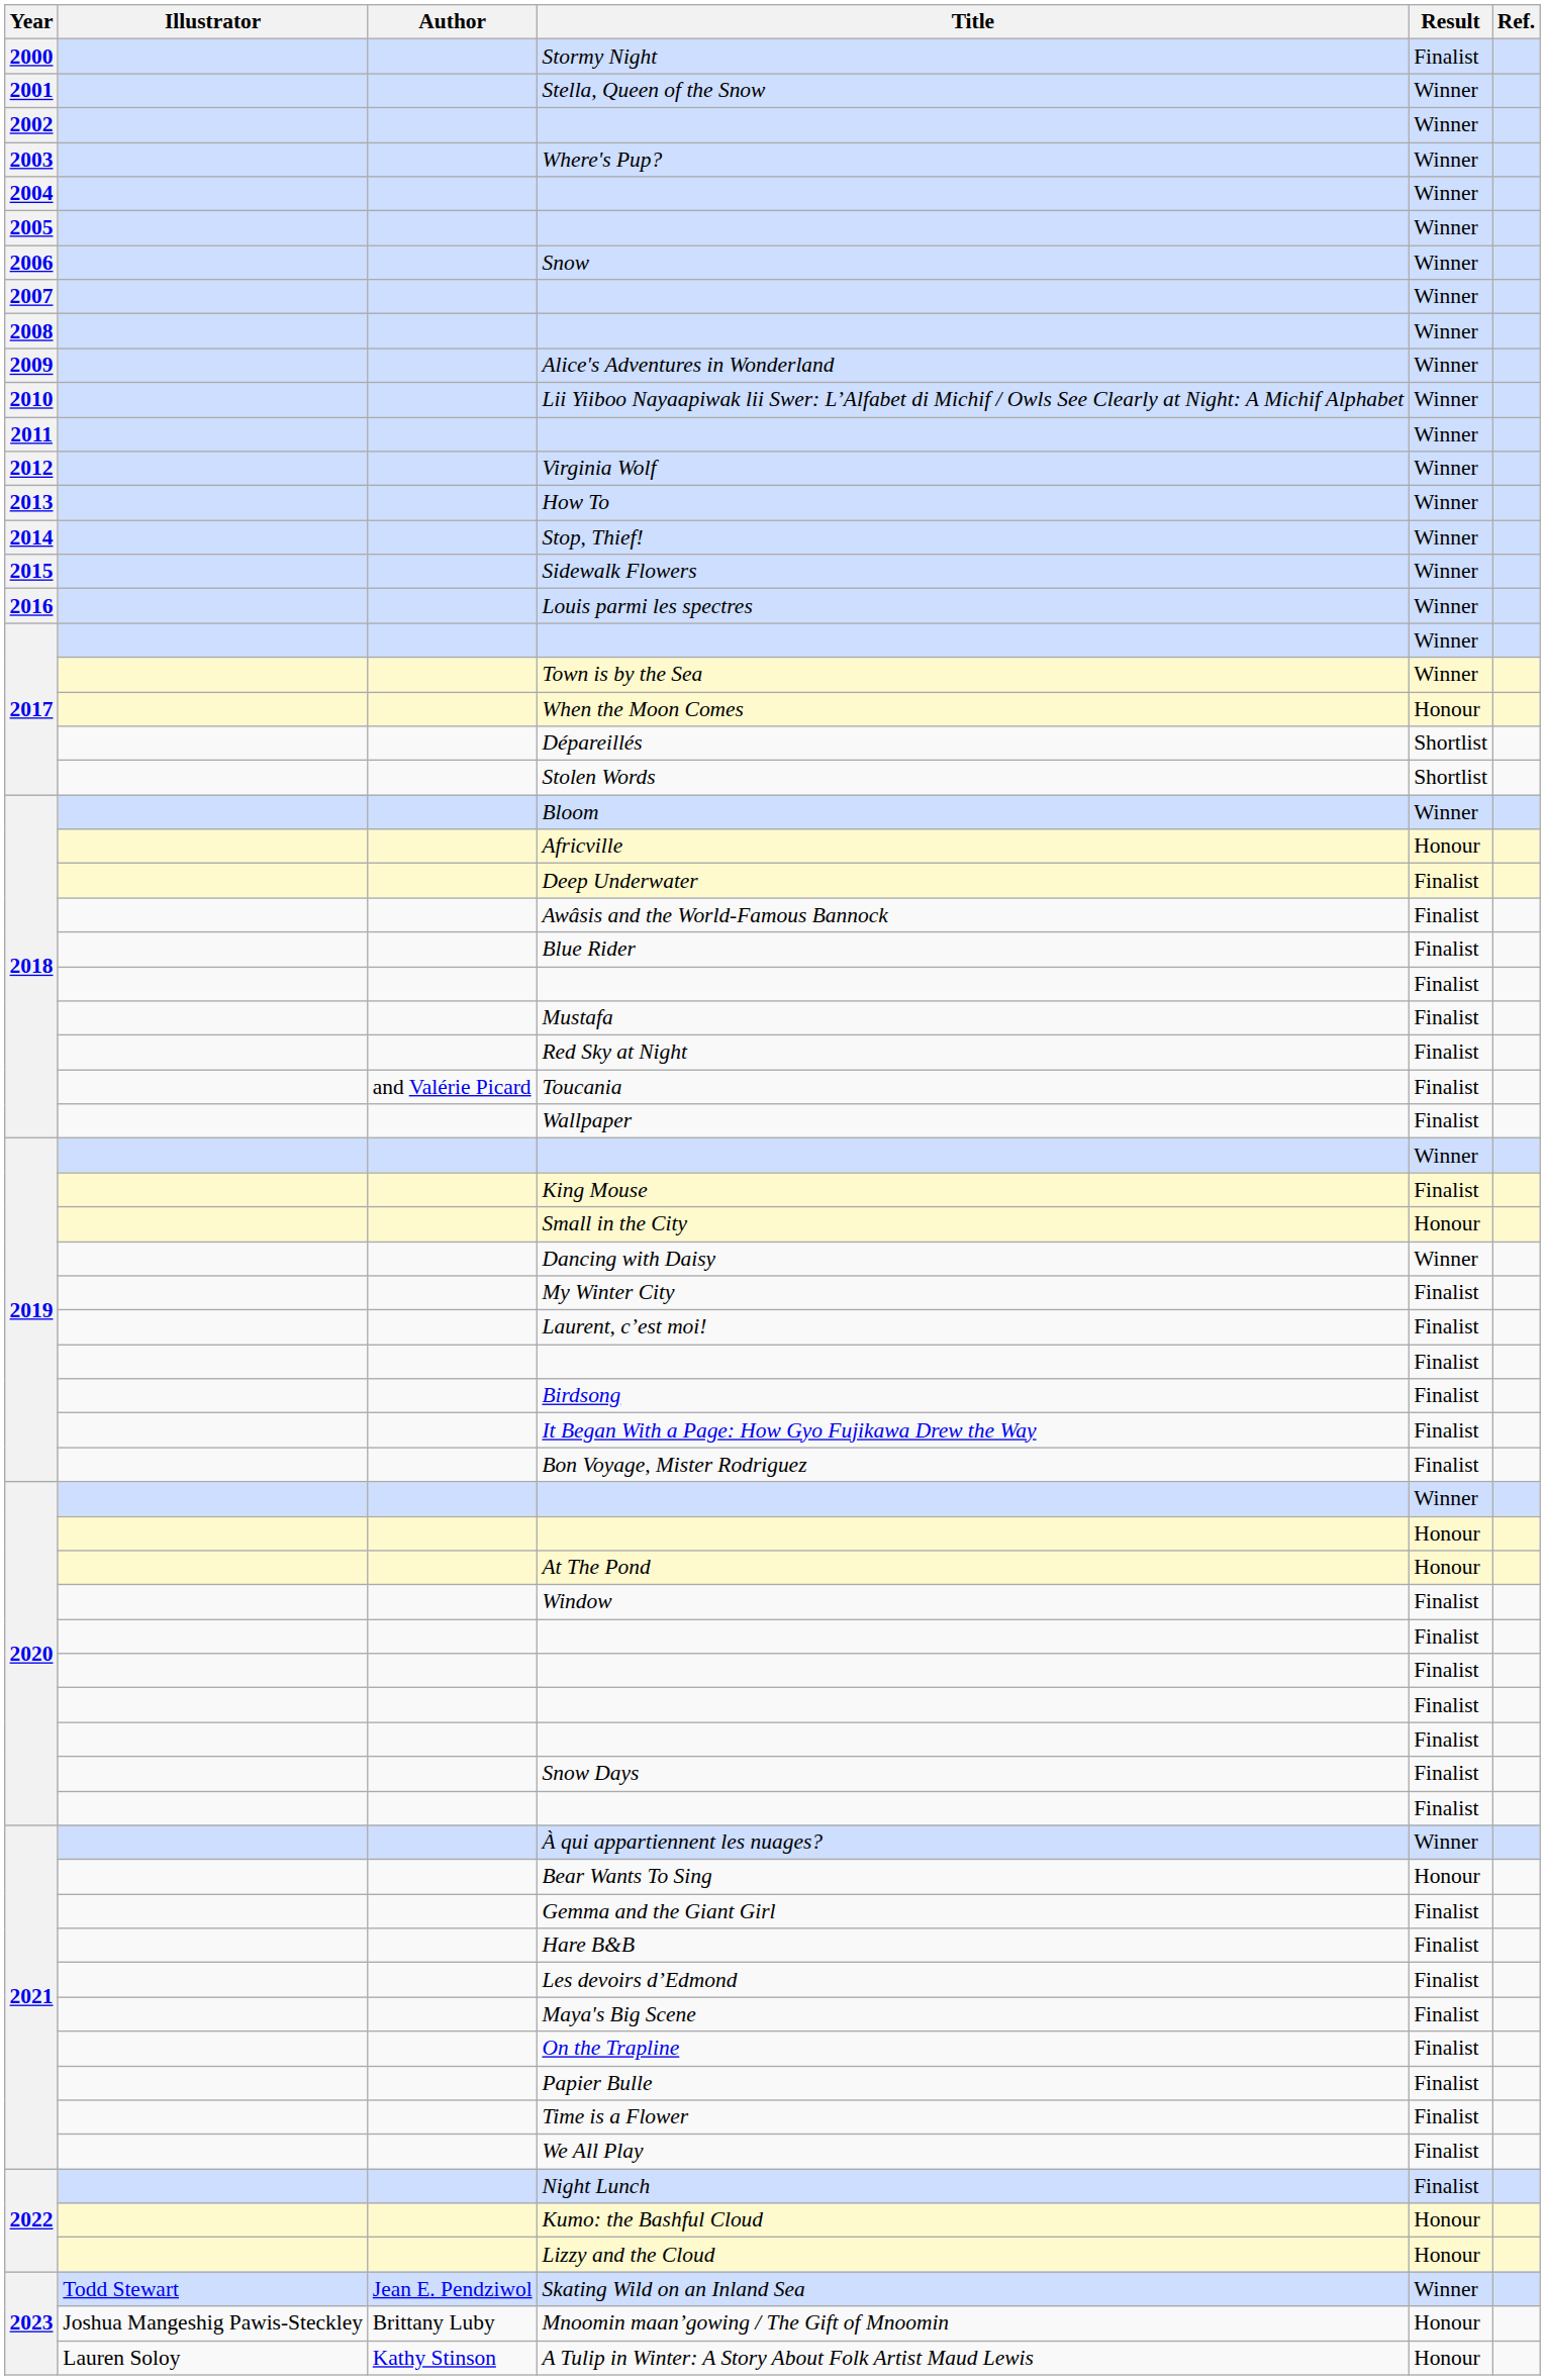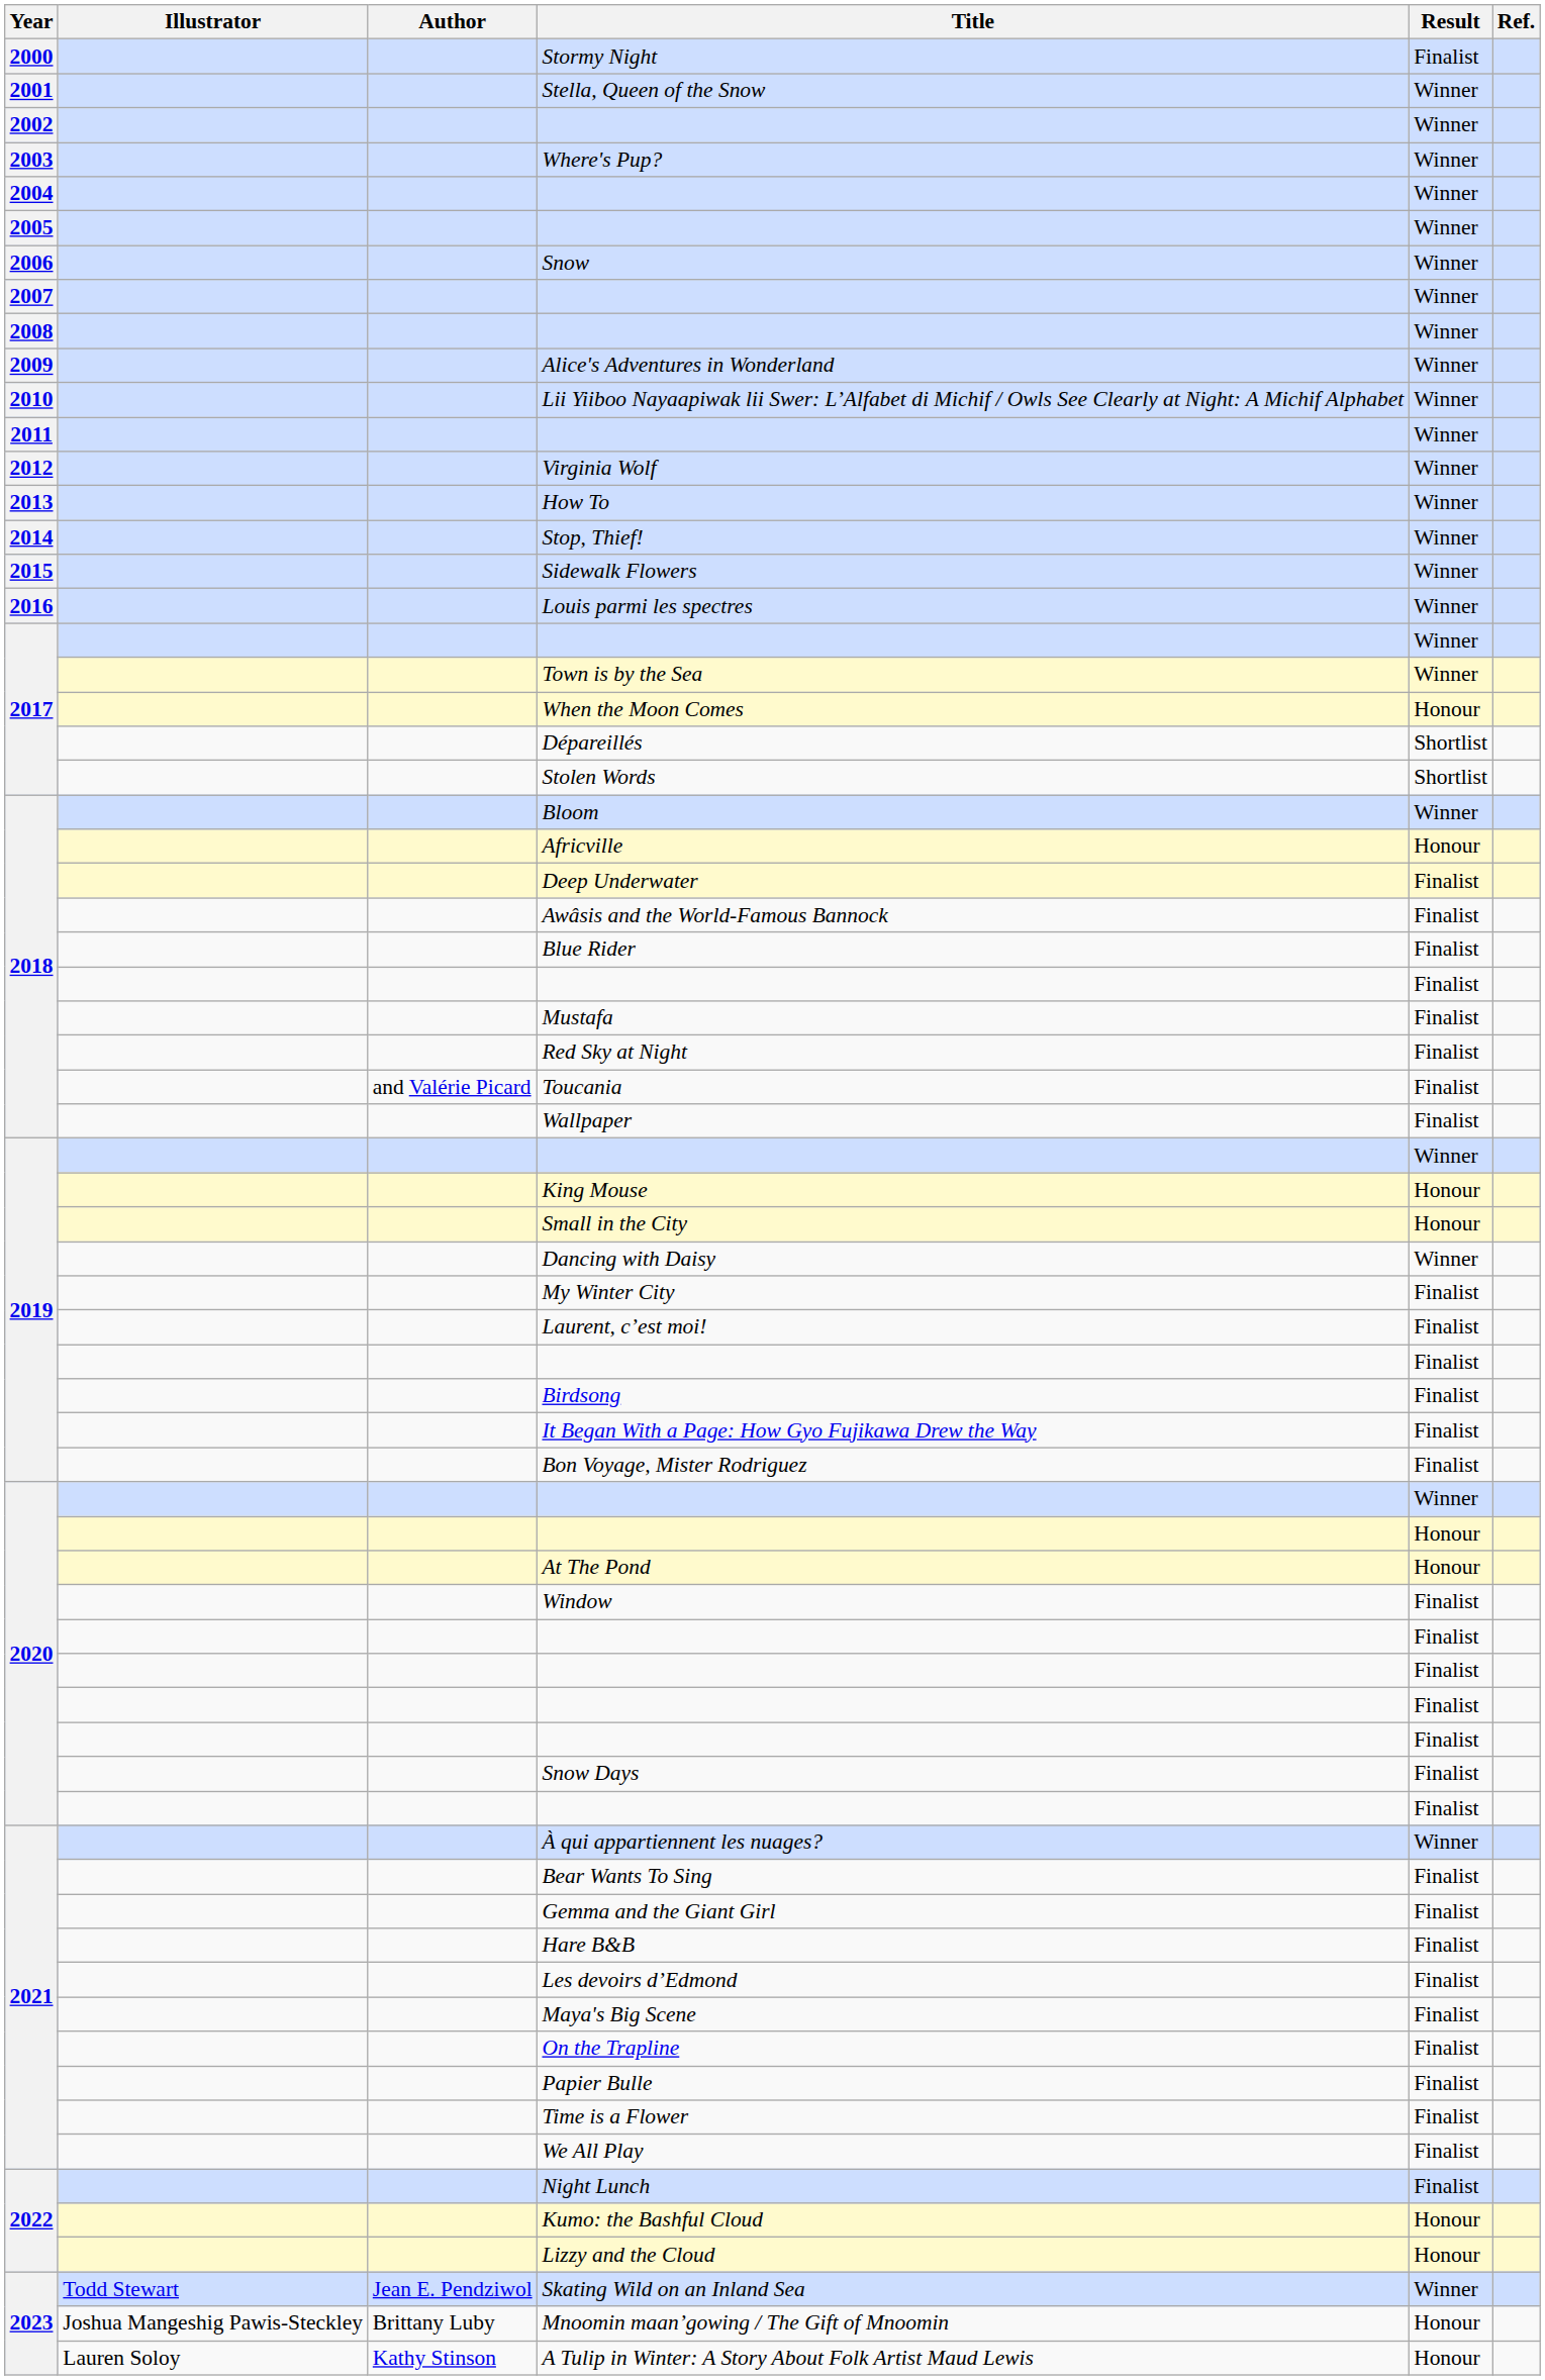 <table class="wikitable sortable mw-collapsible">
 <tr>
 <th>Year</th>
 <th>Illustrator</th>
 <th>Author</th>
 <th>Title</th>
 <th>Result</th>
 <th>Ref.</th>
 </tr>
 <tr style="background:#cddeff">
 <th><a href='#'>2000</a></th>
 <td></td>
 <td></td>
 <td><em>Stormy Night</em></td>
 <td>Finalist</td>
 <td></td>
 </tr>
 <tr style="background:#cddeff">
 <th><a href='#'>2001</a></th>
 <td></td>
 <td></td>
 <td><em>Stella, Queen of the Snow</em></td>
 <td>Winner</td>
 <td></td>
 </tr>
 <tr style="background:#cddeff">
 <th><a href='#'>2002</a></th>
 <td></td>
 <td></td>
 <td><em></em></td>
 <td>Winner</td>
 <td></td>
 </tr>
 <tr style="background:#cddeff">
 <th><a href='#'>2003</a></th>
 <td></td>
 <td></td>
 <td><em>Where's Pup?</em></td>
 <td>Winner</td>
 <td></td>
 </tr>
 <tr style="background:#cddeff">
 <th><a href='#'>2004</a></th>
 <td></td>
 <td></td>
 <td><em></em></td>
 <td>Winner</td>
 <td></td>
 </tr>
 <tr style="background:#cddeff">
 <th><a href='#'>2005</a></th>
 <td></td>
 <td></td>
 <td><em></em></td>
 <td>Winner</td>
 <td></td>
 </tr>
 <tr style="background:#cddeff">
 <th><a href='#'>2006</a></th>
 <td></td>
 <td></td>
 <td><em>Snow</em></td>
 <td>Winner</td>
 <td></td>
 </tr>
 <tr style="background:#cddeff">
 <th><a href='#'>2007</a></th>
 <td></td>
 <td></td>
 <td><em></em></td>
 <td>Winner</td>
 <td></td>
 </tr>
 <tr style="background:#cddeff">
 <th><a href='#'>2008</a></th>
 <td></td>
 <td></td>
 <td></td>
 <td>Winner</td>
 <td></td>
 </tr>
 <tr style="background:#cddeff">
 <th><a href='#'>2009</a></th>
 <td></td>
 <td></td>
 <td><em>Alice's Adventures in Wonderland</em></td>
 <td>Winner</td>
 <td></td>
 </tr>
 <tr style="background:#cddeff">
 <th><a href='#'>2010</a></th>
 <td></td>
 <td></td>
 <td><em>Lii Yiiboo Nayaapiwak lii Swer: L’Alfabet di Michif / Owls See Clearly at Night: A Michif Alphabet</em></td>
 <td>Winner</td>
 <td></td>
 </tr>
 <tr style="background:#cddeff">
 <th><a href='#'>2011</a></th>
 <td></td>
 <td></td>
 <td><em></em></td>
 <td>Winner</td>
 <td></td>
 </tr>
 <tr style="background:#cddeff">
 <th><a href='#'>2012</a></th>
 <td></td>
 <td></td>
 <td><em>Virginia Wolf</em></td>
 <td>Winner</td>
 <td></td>
 </tr>
 <tr style="background:#cddeff">
 <th><a href='#'>2013</a></th>
 <td></td>
 <td></td>
 <td><em>How To</em></td>
 <td>Winner</td>
 <td></td>
 </tr>
 <tr style="background:#cddeff">
 <th><a href='#'>2014</a></th>
 <td></td>
 <td></td>
 <td><em>Stop, Thief!</em></td>
 <td>Winner</td>
 <td></td>
 </tr>
 <tr style="background:#cddeff">
 <th><a href='#'>2015</a></th>
 <td></td>
 <td></td>
 <td><em>Sidewalk Flowers</em></td>
 <td>Winner</td>
 <td></td>
 </tr>
 <tr style="background:#cddeff">
 <th><a href='#'>2016</a></th>
 <td></td>
 <td></td>
 <td><em>Louis parmi les spectres</em></td>
 <td>Winner</td>
 <td></td>
 </tr>
 <tr style="background:#cddeff">
 <th rowspan="5"><a href='#'>2017</a></th>
 <td></td>
 <td></td>
 <td><em></em></td>
 <td>Winner</td>
 <td></td>
 </tr>
 <tr style="background:LemonChiffon;" color:black>
 <td></td>
 <td></td>
 <td><em>Town is by the Sea</em></td>
 <td>Winner</td>
 <td></td>
 </tr>
 <tr style="background:LemonChiffon;" color:black>
 <td></td>
 <td></td>
 <td><em>When the Moon Comes</em></td>
 <td>Honour</td>
 <td></td>
 </tr>
 <tr>
 <td></td>
 <td></td>
 <td><em>Dépareillés</em></td>
 <td>Shortlist</td>
 <td></td>
 </tr>
 <tr>
 <td></td>
 <td></td>
 <td><em>Stolen Words</em></td>
 <td>Shortlist</td>
 <td></td>
 </tr>
 <tr style="background:#cddeff">
 <th rowspan="10"><a href='#'>2018</a></th>
 <td></td>
 <td></td>
 <td><em>Bloom</em></td>
 <td>Winner</td>
 <td></td>
 </tr>
 <tr style="background:LemonChiffon;" color:black>
 <td></td>
 <td></td>
 <td><em>Africville</em></td>
 <td>Honour</td>
 <td></td>
 </tr>
 <tr style="background:LemonChiffon;" color:black>
 <td></td>
 <td></td>
 <td><em>Deep Underwater</em></td>
 <td>Finalist</td>
 <td></td>
 </tr>
 <tr>
 <td></td>
 <td></td>
 <td><em>Awâsis and the World-Famous Bannock</em></td>
 <td>Finalist</td>
 <td></td>
 </tr>
 <tr>
 <td></td>
 <td></td>
 <td><em>Blue Rider</em></td>
 <td>Finalist</td>
 <td></td>
 </tr>
 <tr>
 <td></td>
 <td></td>
 <td></td>
 <td>Finalist</td>
 <td></td>
 </tr>
 <tr>
 <td></td>
 <td></td>
 <td><em>Mustafa</em></td>
 <td>Finalist</td>
 <td></td>
 </tr>
 <tr>
 <td></td>
 <td></td>
 <td><em>Red Sky at Night</em></td>
 <td>Finalist</td>
 <td></td>
 </tr>
 <tr>
 <td></td>
 <td> and <a href='#'>Valérie Picard</a></td>
 <td><em>Toucania</em></td>
 <td>Finalist</td>
 <td></td>
 </tr>
 <tr>
 <td></td>
 <td></td>
 <td><em>Wallpaper</em></td>
 <td>Finalist</td>
 <td></td>
 </tr>
 <tr style="background:#cddeff">
 <th rowspan="10"><a href='#'>2019</a></th>
 <td></td>
 <td></td>
 <td><em></em></td>
 <td>Winner</td>
 <td></td>
 </tr>
 <tr style="background:LemonChiffon;" color:black>
 <td></td>
 <td></td>
 <td><em>King Mouse</em></td>
-<td>Finalist</td>
+<td>Honour</td>
 <td></td>
 </tr>
 <tr style="background:LemonChiffon;" color:black>
 <td></td>
 <td></td>
 <td><em>Small in the City</em></td>
 <td>Honour</td>
 <td></td>
 </tr>
 <tr>
 <td></td>
 <td></td>
 <td><em>Dancing with Daisy</em></td>
 <td>Winner</td>
 <td></td>
 </tr>
 <tr>
 <td></td>
 <td></td>
 <td><em>My Winter City</em></td>
 <td>Finalist</td>
 <td></td>
 </tr>
 <tr>
 <td></td>
 <td></td>
 <td><em>Laurent, c’est moi!</em></td>
 <td>Finalist</td>
 <td></td>
 </tr>
 <tr>
 <td></td>
 <td></td>
 <td><em></em></td>
 <td>Finalist</td>
 <td></td>
 </tr>
 <tr>
 <td></td>
 <td></td>
 <td><em><a href='#'>Birdsong</a></em></td>
 <td>Finalist</td>
 <td></td>
 </tr>
 <tr>
 <td></td>
 <td></td>
 <td><em><a href='#'>It Began With a Page: How Gyo Fujikawa Drew the Way</a></em></td>
 <td>Finalist</td>
 <td></td>
 </tr>
 <tr>
 <td></td>
 <td></td>
 <td><em>Bon Voyage, Mister Rodriguez</em></td>
 <td>Finalist</td>
 <td></td>
 </tr>
 <tr style="background:#cddeff">
 <th rowspan="10"><a href='#'>2020</a></th>
 <td></td>
 <td></td>
 <td><em></em></td>
 <td>Winner</td>
 <td></td>
 </tr>
 <tr style="background:LemonChiffon;" color:black>
 <td></td>
 <td></td>
 <td><em></em></td>
 <td>Honour</td>
 <td></td>
 </tr>
 <tr style="background:LemonChiffon;" color:black>
 <td></td>
 <td></td>
 <td><em>At The Pond</em></td>
 <td>Honour</td>
 <td></td>
 </tr>
 <tr>
 <td></td>
 <td></td>
 <td><em>Window</em></td>
 <td>Finalist</td>
 <td></td>
 </tr>
 <tr>
 <td></td>
 <td></td>
 <td><em></em></td>
 <td>Finalist</td>
 <td></td>
 </tr>
 <tr>
 <td></td>
 <td></td>
 <td><em></em></td>
 <td>Finalist</td>
 <td></td>
 </tr>
 <tr>
 <td></td>
 <td></td>
 <td><em></em></td>
 <td>Finalist</td>
 <td></td>
 </tr>
 <tr>
 <td></td>
 <td></td>
 <td><em></em></td>
 <td>Finalist</td>
 <td></td>
 </tr>
 <tr>
 <td></td>
 <td></td>
 <td><em>Snow Days</em></td>
 <td>Finalist</td>
 <td></td>
 </tr>
 <tr>
 <td></td>
 <td></td>
 <td><em></em></td>
 <td>Finalist</td>
 <td></td>
 </tr>
 <tr style="background:#cddeff">
 <th rowspan="10"><a href='#'>2021</a></th>
 <td></td>
 <td></td>
 <td><em>À qui appartiennent les nuages?</em></td>
 <td>Winner</td>
 <td></td>
 </tr>
 <tr>
 <td></td>
 <td></td>
 <td><em>Bear Wants To Sing</em></td>
-<td>Honour</td>
+<td>Finalist</td>
 <td></td>
 </tr>
 <tr>
 <td></td>
 <td></td>
 <td><em>Gemma and the Giant Girl</em></td>
 <td>Finalist</td>
 <td></td>
 </tr>
 <tr>
 <td></td>
 <td></td>
 <td><em>Hare B&B</em></td>
 <td>Finalist</td>
 <td></td>
 </tr>
 <tr>
 <td></td>
 <td></td>
 <td><em>Les devoirs d’Edmond</em></td>
 <td>Finalist</td>
 <td></td>
 </tr>
 <tr>
 <td></td>
 <td></td>
 <td><em>Maya's Big Scene</em></td>
 <td>Finalist</td>
 <td></td>
 </tr>
 <tr>
 <td></td>
 <td></td>
 <td><em><a href='#'>On the Trapline</a></em></td>
 <td>Finalist</td>
 <td></td>
 </tr>
 <tr>
 <td></td>
 <td></td>
 <td><em>Papier Bulle</em></td>
 <td>Finalist</td>
 <td></td>
 </tr>
 <tr>
 <td></td>
 <td></td>
 <td><em>Time is a Flower</em></td>
 <td>Finalist</td>
 <td></td>
 </tr>
 <tr>
 <td></td>
 <td></td>
 <td><em>We All Play</em></td>
 <td>Finalist</td>
 <td></td>
 </tr>
 <tr style="background:#cddeff">
 <th rowspan="3"><a href='#'>2022</a></th>
 <td></td>
 <td></td>
 <td><em>Night Lunch</em></td>
 <td>Finalist</td>
 <td></td>
 </tr>
 <tr style="background:LemonChiffon;" color:black>
 <td></td>
 <td></td>
 <td><em>Kumo: the Bashful Cloud</em></td>
 <td>Honour</td>
 <td></td>
 </tr>
 <tr style="background:LemonChiffon;" color:black>
 <td></td>
 <td></td>
 <td><em>Lizzy and the Cloud</em></td>
 <td>Honour</td>
 <td></td>
 </tr>
 <tr style="background:#cddeff">
 <th rowspan="3"><a href='#'>2023</a></th>
 <td><a href='#'>Todd Stewart</a></td>
 <td><a href='#'>Jean E. Pendziwol</a></td>
 <td><em>Skating Wild on an Inland Sea</em></td>
 <td>Winner</td>
 <td></td>
 </tr>
 <tr>
 <td>Joshua Mangeshig Pawis-Steckley</td>
 <td>Brittany Luby</td>
 <td><em>Mnoomin maan’gowing / The Gift of Mnoomin</em></td>
 <td>Honour</td>
 <td></td>
 </tr>
 <tr>
 <td>Lauren Soloy</td>
 <td><a href='#'>Kathy Stinson</a></td>
 <td><em>A Tulip in Winter: A Story About Folk Artist Maud Lewis</em></td>
 <td>Honour</td>
 <td></td>
 </tr>
 </table>
